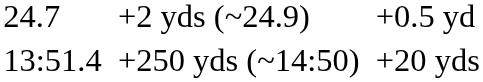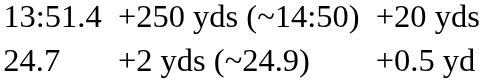 <table>
 <tr>
+</tr>
+<tr>
+<td></td>
+<td></td>
+<td>13:51.4</td>
+<td></td>
+<td>+250 yds  (~14:50)</td>
+<td></td>
+<td>+20 yds</td>
 </tr>
 <tr>
 <td></td>
 <td></td>
 <td>24.7</td>
 <td></td>
 <td>+2 yds  (~24.9)</td>
 <td></td>
 <td>+0.5 yd</td>
 </tr>
-<tr>
-<td></td>
-<td></td>
-<td>13:51.4</td>
-<td></td>
-<td>+250 yds  (~14:50)</td>
-<td></td>
-<td>+20 yds</td>
-</tr>
 </table>
